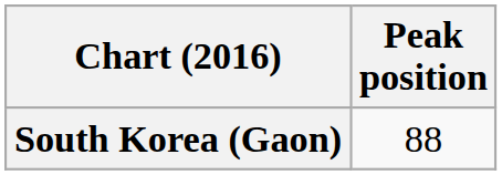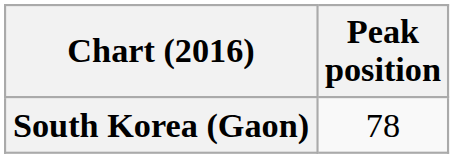 <table class="wikitable plainrowheaders" style="text-align:center">
 <tr>
 <th scope="col">Chart (2016)</th>
 <th scope="col">Peak<br>position</th>
 </tr>
 <tr>
 <th scope="row">South Korea (Gaon)</th>
-<td>88</td>
+<td>78</td>
 </tr>
 </table>
